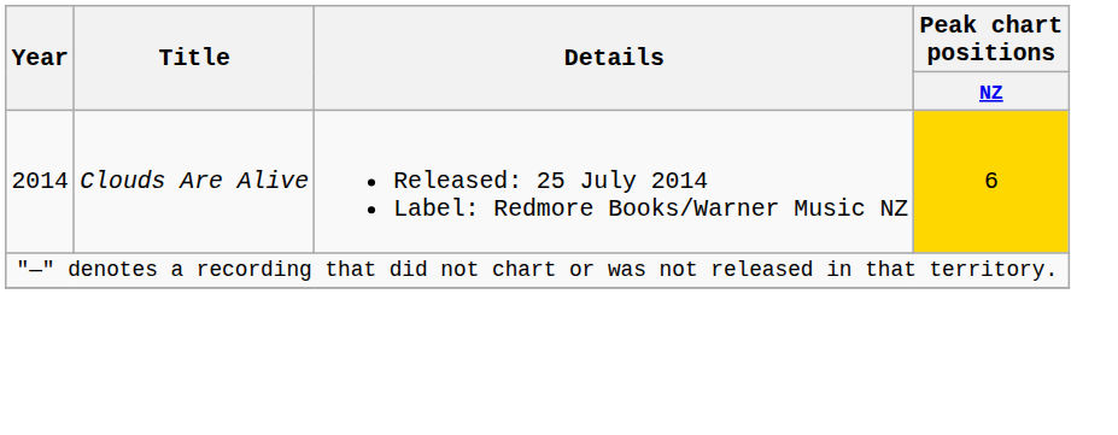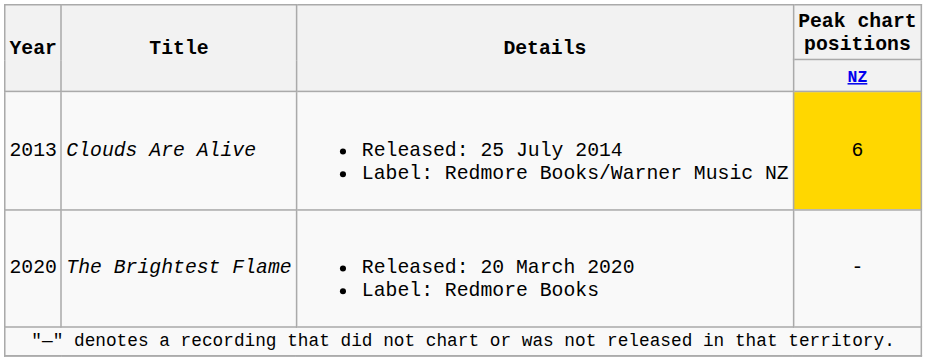 <table class="wikitable plainrowheaders">
 <tr>
 <th rowspan="2">Year</th>
 <th rowspan="2">Title</th>
 <th rowspan="2">Details</th>
 <th>Peak chart<br>positions</th>
 </tr>
 <tr>
 <th><small><a href='#'>NZ</a></small></th>
 </tr>
 <tr>
-<td>2014</td>
+<td>2013</td>
 <td><em>Clouds Are Alive</em></td>
 <td><br><ul><li>Released: 25 July 2014</li><li>Label: Redmore Books/Warner Music NZ</li></ul></td>
 <td align="center" style="background: gold;">6</td>
+</tr>
+<tr>
+<td>2020</td>
+<td><em>The Brightest Flame</em></td>
+<td><br><ul><li>Released: 20 March 2020</li><li>Label: Redmore Books</li></ul></td>
+<td align="center">-</td>
 </tr>
 <tr>
 <td colspan="4" style="font-size:90%" align="center">"—" denotes a recording that did not chart or was not released in that territory.</td>
 </tr>
 <tr>
 </tr>
 </table>
